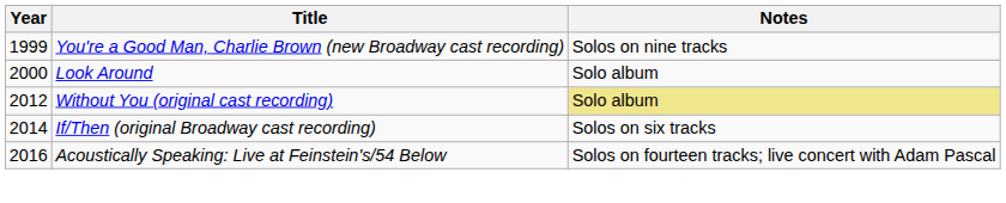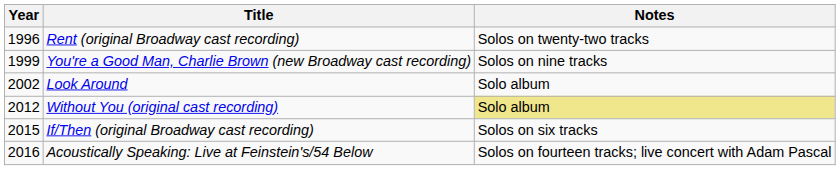 <table class="wikitable">
 <tr>
 <th>Year</th>
 <th>Title</th>
 <th>Notes</th>
 </tr>
 <tr>
+<td>1996</td>
+<td><em><a href='#'>Rent</a> (original Broadway cast recording)</em></td>
+<td>Solos on twenty-two tracks</td>
+</tr>
+<tr>
 <td>1999</td>
 <td><em><a href='#'>You're a Good Man, Charlie Brown</a> (new Broadway cast recording)</em></td>
 <td>Solos on nine tracks</td>
 </tr>
 <tr>
-<td>2000</td>
+<td>2002</td>
 <td><em><a href='#'>Look Around</a></em></td>
 <td>Solo album</td>
 </tr>
 <tr>
 <td>2012</td>
 <td><em><a href='#'>Without You (original cast recording)</a></em></td>
 <td style="background: khaki;">Solo album</td>
 </tr>
 <tr>
-<td>2014</td>
+<td>2015</td>
 <td><em><a href='#'>If/Then</a> (original Broadway cast recording)</em></td>
 <td>Solos on six tracks</td>
 </tr>
 <tr>
 <td>2016</td>
 <td><em>Acoustically Speaking: Live at Feinstein's/54 Below</em></td>
 <td>Solos on fourteen tracks; live concert with Adam Pascal</td>
 </tr>
 </table>
